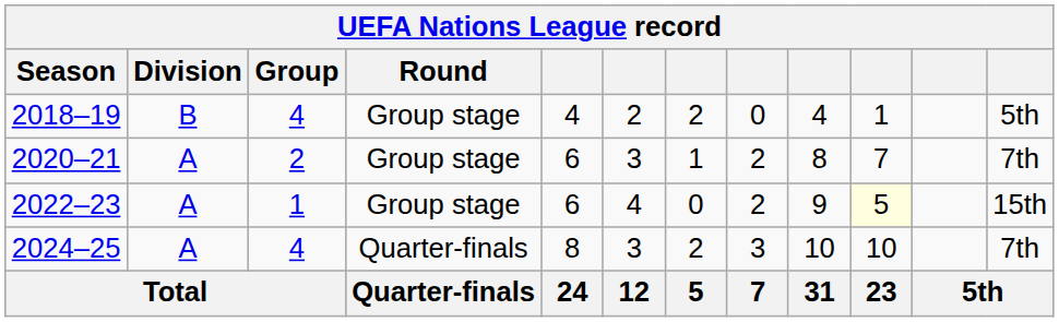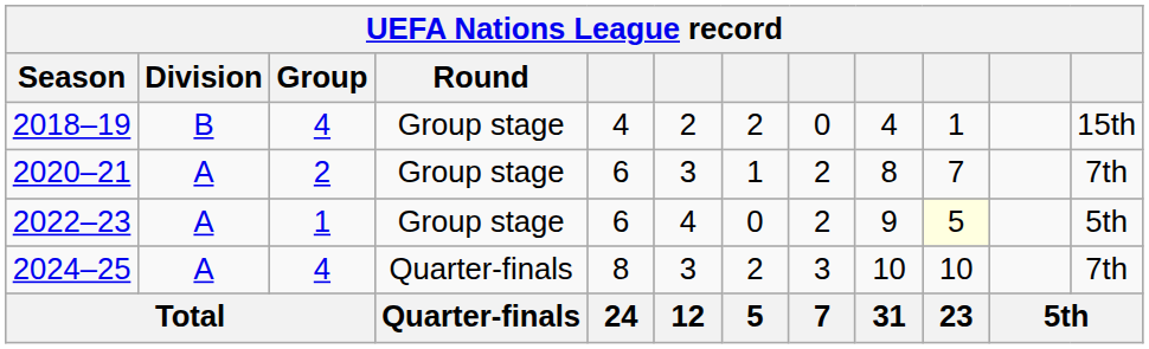 <table class="wikitable" style="text-align: center;">
 <tr>
 <th colspan=12><a href='#'>UEFA Nations League</a> record</th>
 </tr>
 <tr>
 <th>Season</th>
 <th>Division</th>
 <th>Group</th>
 <th>Round</th>
 <th width=28></th>
 <th width=28></th>
 <th width=28></th>
 <th width=28></th>
 <th width=28></th>
 <th width=28></th>
 <th width=35></th>
 <th width=28></th>
 </tr>
 <tr>
 <td><a href='#'>2018–19</a></td>
 <td><a href='#'>B</a></td>
 <td><a href='#'>4</a></td>
 <td>Group stage</td>
 <td 1st>4</td>
 <td>2</td>
 <td>2</td>
 <td>0</td>
 <td>4</td>
 <td>1</td>
 <td></td>
-<td>5th</td>
+<td>15th</td>
 </tr>
 <tr>
 <td><a href='#'>2020–21</a></td>
 <td><a href='#'>A</a></td>
 <td><a href='#'>2</a></td>
 <td>Group stage</td>
 <td 2nd>6</td>
 <td>3</td>
 <td>1</td>
 <td>2</td>
 <td>8</td>
 <td>7</td>
 <td></td>
 <td>7th</td>
 </tr>
 <tr>
 <td><a href='#'>2022–23</a></td>
 <td><a href='#'>A</a></td>
 <td><a href='#'>1</a></td>
 <td>Group stage</td>
 <td 2nd>6</td>
 <td>4</td>
 <td>0</td>
 <td>2</td>
 <td>9</td>
 <td style="background: lightyellow;">5</td>
 <td></td>
-<td>15th</td>
+<td>5th</td>
 </tr>
 <tr>
 <td><a href='#'>2024–25</a></td>
 <td><a href='#'>A</a></td>
 <td><a href='#'>4</a></td>
 <td>Quarter-finals</td>
 <td 2nd>8</td>
 <td>3</td>
 <td>2</td>
 <td>3</td>
 <td>10</td>
 <td>10</td>
 <td></td>
 <td>7th</td>
 </tr>
 <tr>
 <th colspan=3>Total</th>
 <th>Quarter-finals</th>
 <th>24</th>
 <th>12</th>
 <th>5</th>
 <th>7</th>
 <th>31</th>
 <th>23</th>
 <th colspan=2>5th</th>
 </tr>
 </table>
